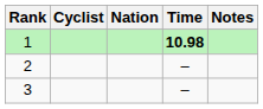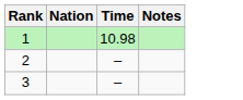 <table class="wikitable sortable" style="text-align:center">
 <tr>
 <th>Rank</th>
-<th>Cyclist</th>
 <th>Nation</th>
 <th>Time</th>
 <th>Notes</th>
 </tr>
 <tr bgcolor=bbf3bb>
 <td>1</td>
 <td align=left></td>
-<td align=left></td>
-<td><strong>10.98</strong></td>
+<td>10.98</td>
 <td></td>
 </tr>
 <tr>
 <td>2</td>
-<td align=left></td>
 <td align=left></td>
 <td>–</td>
 <td></td>
 </tr>
 <tr>
 <td>3</td>
 <td align=left></td>
-<td align=left></td>
 <td>–</td>
 <td></td>
 </tr>
 </table>
